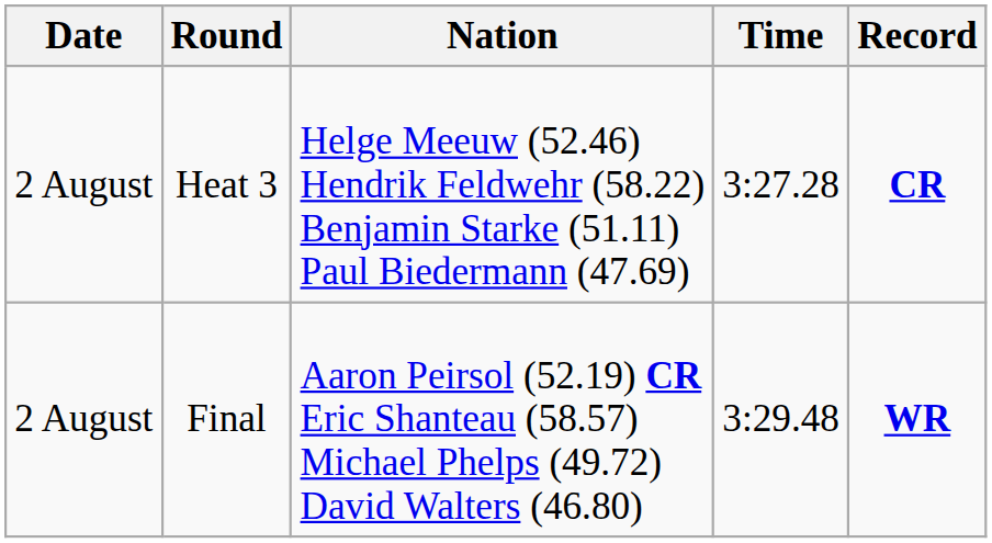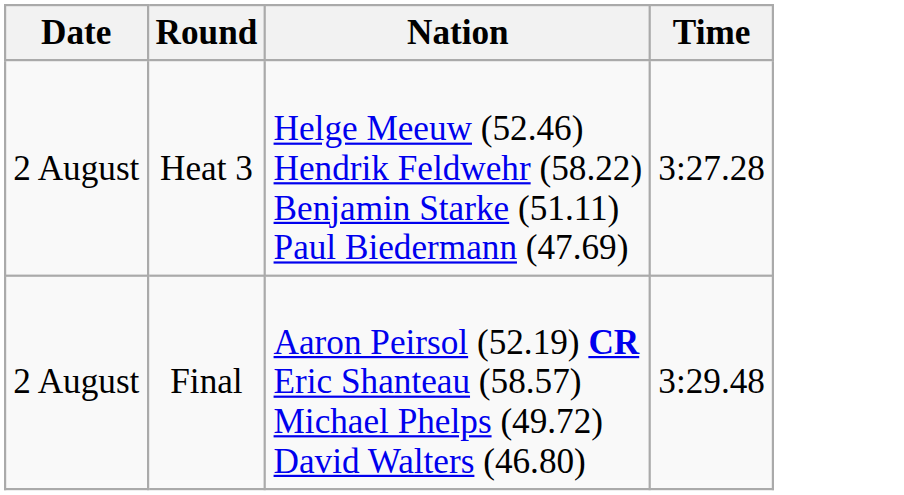 <table class=wikitable style=text-align:center>
 <tr>
 <th>Date</th>
 <th>Round</th>
 <th>Nation</th>
 <th>Time</th>
-<th>Record</th>
 </tr>
 <tr>
 <td>2 August</td>
 <td>Heat 3</td>
 <td align=left><br><a href='#'>Helge Meeuw</a> (52.46) <br> <a href='#'>Hendrik Feldwehr</a> (58.22) <br><a href='#'>Benjamin Starke</a> (51.11) <br> <a href='#'>Paul Biedermann</a> (47.69)</td>
 <td>3:27.28</td>
-<td><strong><a href='#'>CR</a></strong></td>
 </tr>
 <tr>
 <td>2 August</td>
 <td>Final</td>
 <td align=left><br><a href='#'>Aaron Peirsol</a> (52.19) <strong><a href='#'>CR</a></strong><br> <a href='#'>Eric Shanteau</a> (58.57) <br><a href='#'>Michael Phelps</a> (49.72) <br> <a href='#'>David Walters</a> (46.80)</td>
 <td>3:29.48</td>
-<td><strong><a href='#'>WR</a></strong></td>
 </tr>
 </table>
